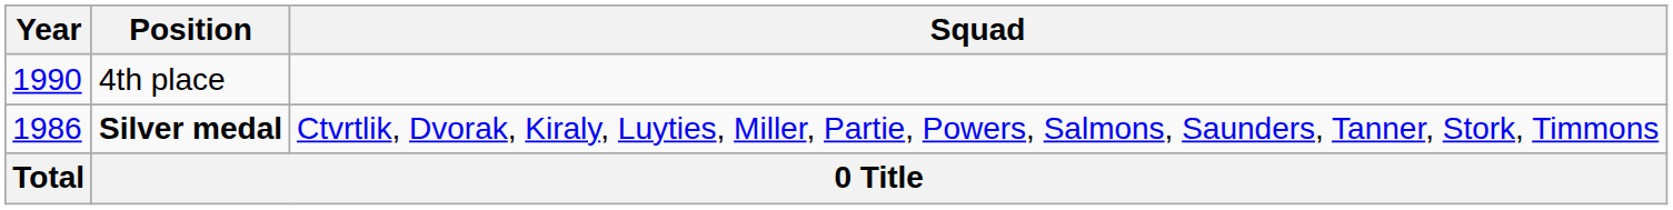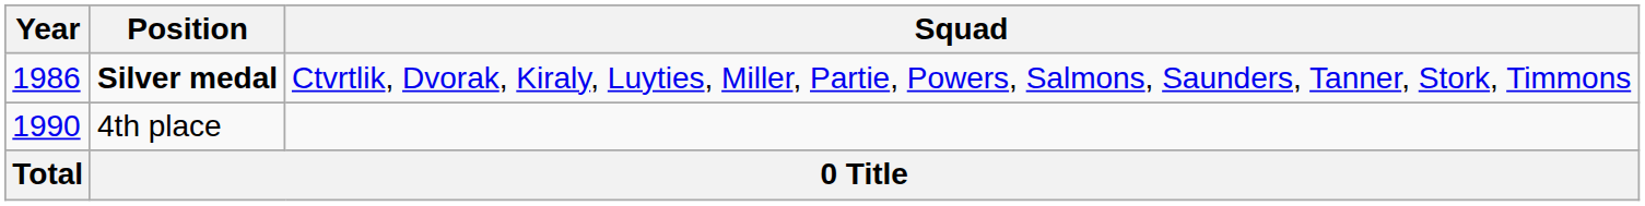 <table class="wikitable" style="text-align: center;">
 <tr>
 <th>Year</th>
 <th>Position</th>
 <th>Squad</th>
 </tr>
 <tr style="text-align:left;">
+<td><a href='#'>1986</a></td>
+<td> <strong>Silver medal</strong></td>
+<td><a href='#'>Ctvrtlik</a>, <a href='#'>Dvorak</a>, <a href='#'>Kiraly</a>, <a href='#'>Luyties</a>, <a href='#'>Miller</a>, <a href='#'>Partie</a>, <a href='#'>Powers</a>, <a href='#'>Salmons</a>, <a href='#'>Saunders</a>, <a href='#'>Tanner</a>, <a href='#'>Stork</a>, <a href='#'>Timmons</a></td>
+</tr>
+<tr style="text-align:left;">
 <td><a href='#'>1990</a></td>
 <td>4th place</td>
 <td></td>
-</tr>
-<tr style="text-align:left;">
-<td><a href='#'>1986</a></td>
-<td> <strong>Silver medal</strong></td>
-<td><a href='#'>Ctvrtlik</a>, <a href='#'>Dvorak</a>, <a href='#'>Kiraly</a>, <a href='#'>Luyties</a>, <a href='#'>Miller</a>, <a href='#'>Partie</a>, <a href='#'>Powers</a>, <a href='#'>Salmons</a>, <a href='#'>Saunders</a>, <a href='#'>Tanner</a>, <a href='#'>Stork</a>, <a href='#'>Timmons</a></td>
 </tr>
 <tr>
 <th>Total</th>
 <th colspan="2">0 Title</th>
 </tr>
 </table>
